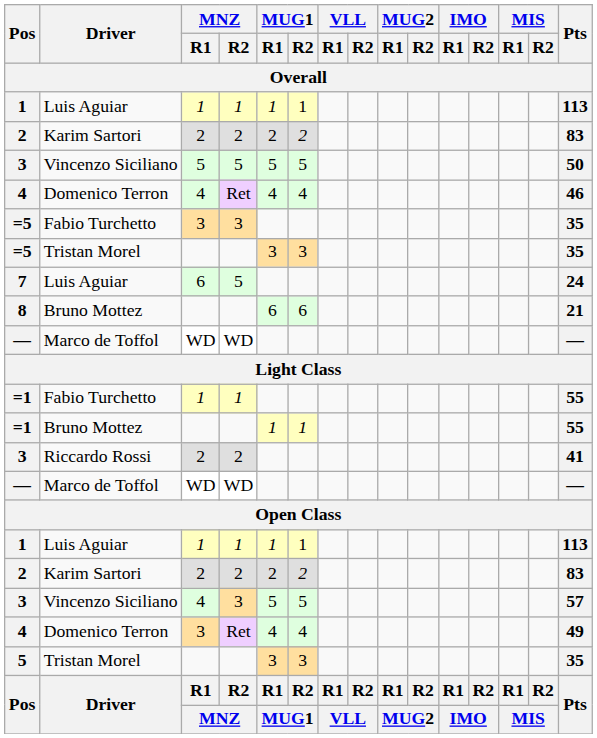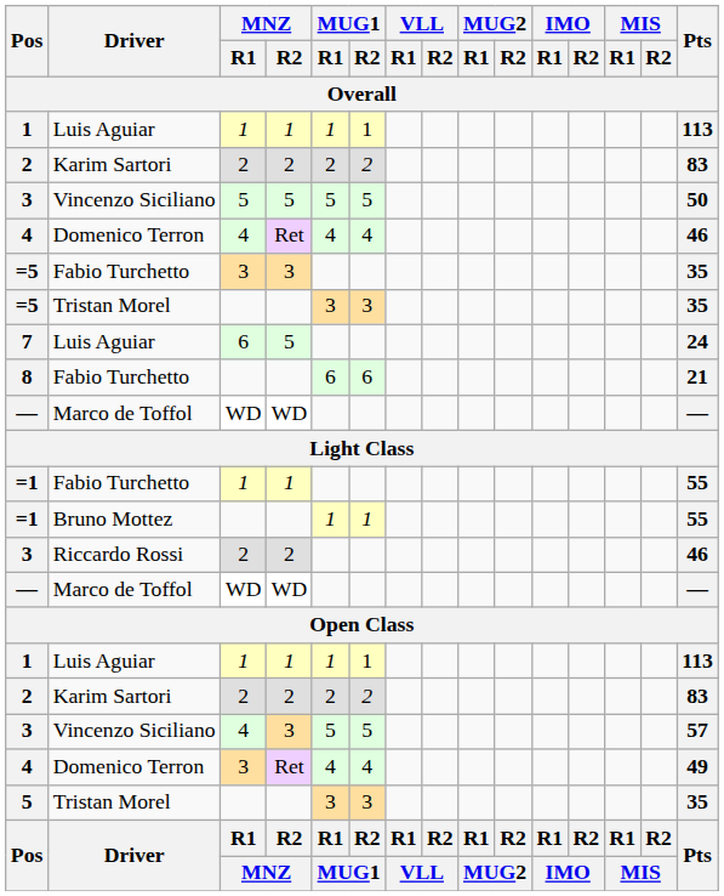 <table class="wikitable" style="font-size:85%; text-align:center">
 <tr>
 <th rowspan="2" valign="middle">Pos</th>
 <th rowspan="2" valign="middle">Driver</th>
 <th colspan="2"><a href='#'>MNZ</a><br></th>
 <th colspan="2"><a href='#'>MUG</a>1<br></th>
 <th colspan="2"><a href='#'>VLL</a><br></th>
 <th colspan="2"><a href='#'>MUG</a>2<br></th>
 <th colspan="2"><a href='#'>IMO</a><br></th>
 <th colspan="2"><a href='#'>MIS</a><br></th>
 <th rowspan="2" valign="middle">Pts</th>
 </tr>
 <tr>
 <th>R1</th>
 <th>R2</th>
 <th>R1</th>
 <th>R2</th>
 <th>R1</th>
 <th>R2</th>
 <th>R1</th>
 <th>R2</th>
 <th>R1</th>
 <th>R2</th>
 <th>R1</th>
 <th>R2</th>
 </tr>
 <tr>
 <th colspan="15">Overall</th>
 </tr>
 <tr>
 <th>1</th>
 <td align="left"> Luis Aguiar</td>
 <td style="background:#FFFFBF;"><em>1</em></td>
 <td style="background:#FFFFBF;"><em>1</em></td>
 <td style="background:#FFFFBF;"><em>1</em></td>
 <td style="background:#FFFFBF;">1</td>
 <td></td>
 <td></td>
 <td></td>
 <td></td>
 <td></td>
 <td></td>
 <td></td>
 <td></td>
 <th>113</th>
 </tr>
 <tr>
 <th>2</th>
 <td align="left"> Karim Sartori</td>
 <td style="background:#DFDFDF;">2</td>
 <td style="background:#DFDFDF;">2</td>
 <td style="background:#DFDFDF;">2</td>
 <td style="background:#DFDFDF;"><em>2</em></td>
 <td></td>
 <td></td>
 <td></td>
 <td></td>
 <td></td>
 <td></td>
 <td></td>
 <td></td>
 <th>83</th>
 </tr>
 <tr>
 <th>3</th>
 <td align="left"> Vincenzo Siciliano</td>
 <td style="background:#DFFFDF;">5</td>
 <td style="background:#DFFFDF;">5</td>
 <td style="background:#DFFFDF;">5</td>
 <td style="background:#DFFFDF;">5</td>
 <td></td>
 <td></td>
 <td></td>
 <td></td>
 <td></td>
 <td></td>
 <td></td>
 <td></td>
 <th>50</th>
 </tr>
 <tr>
 <th>4</th>
 <td align="left"> Domenico Terron</td>
 <td style="background:#DFFFDF;">4</td>
 <td style="background:#EFCFFF;">Ret</td>
 <td style="background:#DFFFDF;">4</td>
 <td style="background:#DFFFDF;">4</td>
 <td></td>
 <td></td>
 <td></td>
 <td></td>
 <td></td>
 <td></td>
 <td></td>
 <td></td>
 <th>46</th>
 </tr>
 <tr>
 <th>=5</th>
 <td align="left"> Fabio Turchetto</td>
 <td style="background:#FFDF9F;">3</td>
 <td style="background:#FFDF9F;">3</td>
 <td></td>
 <td></td>
 <td></td>
 <td></td>
 <td></td>
 <td></td>
 <td></td>
 <td></td>
 <td></td>
 <td></td>
 <th>35</th>
 </tr>
 <tr>
 <th>=5</th>
 <td align="left"> Tristan Morel</td>
 <td></td>
 <td></td>
 <td style="background:#FFDF9F;">3</td>
 <td style="background:#FFDF9F;">3</td>
 <td></td>
 <td></td>
 <td></td>
 <td></td>
 <td></td>
 <td></td>
 <td></td>
 <td></td>
 <th>35</th>
 </tr>
 <tr>
 <th>7</th>
 <td align="left"> Luis Aguiar</td>
 <td style="background:#DFFFDF;">6</td>
 <td style="background:#DFFFDF;">5</td>
 <td></td>
 <td></td>
 <td></td>
 <td></td>
 <td></td>
 <td></td>
 <td></td>
 <td></td>
 <td></td>
 <td></td>
 <th>24</th>
 </tr>
 <tr>
 <th>8</th>
-<td align="left"> Bruno Mottez</td>
+<td align="left"> Fabio Turchetto</td>
 <td></td>
 <td></td>
 <td style="background:#DFFFDF;">6</td>
 <td style="background:#DFFFDF;">6</td>
 <td></td>
 <td></td>
 <td></td>
 <td></td>
 <td></td>
 <td></td>
 <td></td>
 <td></td>
 <th>21</th>
 </tr>
 <tr>
 <th>—</th>
 <td align="left"> Marco de Toffol</td>
 <td style="background:#FFFFFF;">WD</td>
 <td style="background:#FFFFFF;">WD</td>
 <td></td>
 <td></td>
 <td></td>
 <td></td>
 <td></td>
 <td></td>
 <td></td>
 <td></td>
 <td></td>
 <td></td>
 <th>—</th>
 </tr>
 <tr>
 <th colspan="15">Light Class</th>
 </tr>
 <tr>
 <th>=1</th>
 <td align="left"> Fabio Turchetto</td>
 <td style="background:#FFFFBF;"><em>1</em></td>
 <td style="background:#FFFFBF;"><em>1</em></td>
 <td></td>
 <td></td>
 <td></td>
 <td></td>
 <td></td>
 <td></td>
 <td></td>
 <td></td>
 <td></td>
 <td></td>
 <th>55</th>
 </tr>
 <tr>
 <th>=1</th>
 <td align="left"> Bruno Mottez</td>
 <td></td>
 <td></td>
 <td style="background:#FFFFBF;"><em>1</em></td>
 <td style="background:#FFFFBF;"><em>1</em></td>
 <td></td>
 <td></td>
 <td></td>
 <td></td>
 <td></td>
 <td></td>
 <td></td>
 <td></td>
 <th>55</th>
 </tr>
 <tr>
 <th>3</th>
 <td align="left"> Riccardo Rossi</td>
 <td style="background:#DFDFDF;">2</td>
 <td style="background:#DFDFDF;">2</td>
 <td></td>
 <td></td>
 <td></td>
 <td></td>
 <td></td>
 <td></td>
 <td></td>
 <td></td>
 <td></td>
 <td></td>
-<th>41</th>
+<th>46</th>
 </tr>
 <tr>
 <th>—</th>
 <td align="left"> Marco de Toffol</td>
 <td style="background:#FFFFFF;">WD</td>
 <td style="background:#FFFFFF;">WD</td>
 <td></td>
 <td></td>
 <td></td>
 <td></td>
 <td></td>
 <td></td>
 <td></td>
 <td></td>
 <td></td>
 <td></td>
 <th>—</th>
 </tr>
 <tr>
 <th colspan="15">Open Class</th>
 </tr>
 <tr>
 <th>1</th>
 <td align="left"> Luis Aguiar</td>
 <td style="background:#FFFFBF;"><em>1</em></td>
 <td style="background:#FFFFBF;"><em>1</em></td>
 <td style="background:#FFFFBF;"><em>1</em></td>
 <td style="background:#FFFFBF;">1</td>
 <td></td>
 <td></td>
 <td></td>
 <td></td>
 <td></td>
 <td></td>
 <td></td>
 <td></td>
 <th>113</th>
 </tr>
 <tr>
 <th>2</th>
 <td align="left"> Karim Sartori</td>
 <td style="background:#DFDFDF;">2</td>
 <td style="background:#DFDFDF;">2</td>
 <td style="background:#DFDFDF;">2</td>
 <td style="background:#DFDFDF;"><em>2</em></td>
 <td></td>
 <td></td>
 <td></td>
 <td></td>
 <td></td>
 <td></td>
 <td></td>
 <td></td>
 <th>83</th>
 </tr>
 <tr>
 <th>3</th>
 <td align="left"> Vincenzo Siciliano</td>
 <td style="background:#DFFFDF;">4</td>
 <td style="background:#FFDF9F;">3</td>
 <td style="background:#DFFFDF;">5</td>
 <td style="background:#DFFFDF;">5</td>
 <td></td>
 <td></td>
 <td></td>
 <td></td>
 <td></td>
 <td></td>
 <td></td>
 <td></td>
 <th>57</th>
 </tr>
 <tr>
 <th>4</th>
 <td align="left"> Domenico Terron</td>
 <td style="background:#FFDF9F;">3</td>
 <td style="background:#EFCFFF;">Ret</td>
 <td style="background:#DFFFDF;">4</td>
 <td style="background:#DFFFDF;">4</td>
 <td></td>
 <td></td>
 <td></td>
 <td></td>
 <td></td>
 <td></td>
 <td></td>
 <td></td>
 <th>49</th>
 </tr>
 <tr>
 <th>5</th>
 <td align="left"> Tristan Morel</td>
 <td></td>
 <td></td>
 <td style="background:#FFDF9F;">3</td>
 <td style="background:#FFDF9F;">3</td>
 <td></td>
 <td></td>
 <td></td>
 <td></td>
 <td></td>
 <td></td>
 <td></td>
 <td></td>
 <th>35</th>
 </tr>
 <tr>
 <th rowspan="2">Pos</th>
 <th rowspan="2">Driver</th>
 <th>R1</th>
 <th>R2</th>
 <th>R1</th>
 <th>R2</th>
 <th>R1</th>
 <th>R2</th>
 <th>R1</th>
 <th>R2</th>
 <th>R1</th>
 <th>R2</th>
 <th>R1</th>
 <th>R2</th>
 <th rowspan="2">Pts</th>
 </tr>
 <tr>
 <th colspan="2"><a href='#'>MNZ</a><br></th>
 <th colspan="2"><a href='#'>MUG</a>1<br></th>
 <th colspan="2"><a href='#'>VLL</a><br></th>
 <th colspan="2"><a href='#'>MUG</a>2<br></th>
 <th colspan="2"><a href='#'>IMO</a><br></th>
 <th colspan="2"><a href='#'>MIS</a><br></th>
 </tr>
 </table>
